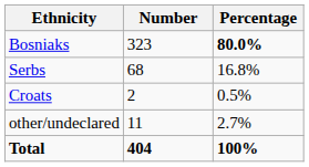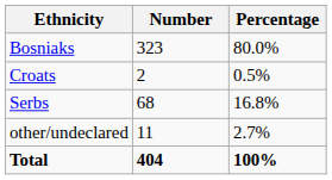 <table class="wikitable">
 <tr>
 <th width="100px">Ethnicity</th>
 <th width="80px">Number</th>
 <th width="80px">Percentage</th>
 </tr>
 <tr>
 <td><a href='#'>Bosniaks</a></td>
 <td>323</td>
-<td><strong>80.0%</strong></td>
+<td>80.0%</td>
+</tr>
+<tr>
+<td><a href='#'>Croats</a></td>
+<td>2</td>
+<td>0.5%</td>
 </tr>
 <tr>
 <td><a href='#'>Serbs</a></td>
 <td>68</td>
 <td>16.8%</td>
-</tr>
-<tr>
-<td><a href='#'>Croats</a></td>
-<td>2</td>
-<td>0.5%</td>
 </tr>
 <tr>
 <td>other/undeclared</td>
 <td>11</td>
 <td>2.7%</td>
 </tr>
 <tr>
 <td><strong>Total</strong></td>
 <td><strong>404</strong></td>
 <td><strong>100%</strong></td>
 </tr>
 </table>
